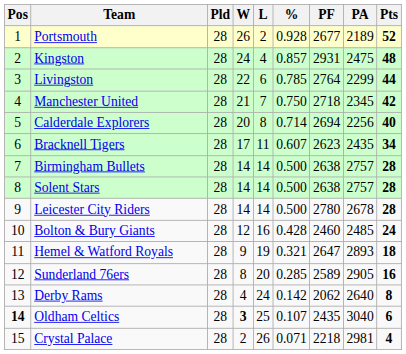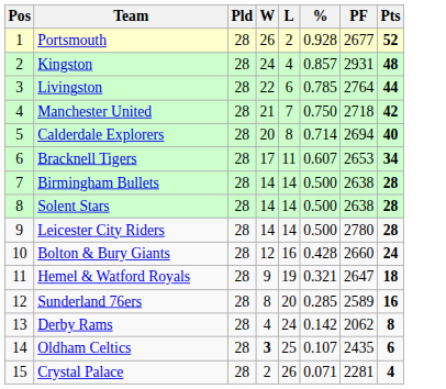 <table class="wikitable" style="text-align: center;">
 <tr>
 <th>Pos</th>
 <th scope="col" style="width: 200px;">Team</th>
 <th>Pld</th>
 <th>W</th>
 <th>L</th>
 <th>%</th>
 <th>PF</th>
-<th>PA</th>
 <th>Pts</th>
 </tr>
 <tr style="background: #ffffcc;">
 <td>1</td>
 <td style="text-align:left;"><a href='#'>Portsmouth</a></td>
 <td>28</td>
 <td>26</td>
 <td>2</td>
 <td>0.928</td>
 <td>2677</td>
-<td>2189</td>
 <td><strong>52</strong></td>
 </tr>
 <tr style="background: #ccffcc;">
 <td>2</td>
 <td style="text-align:left;"><a href='#'>Kingston</a></td>
 <td>28</td>
 <td>24</td>
 <td>4</td>
 <td>0.857</td>
 <td>2931</td>
-<td>2475</td>
 <td><strong>48</strong></td>
 </tr>
 <tr style="background: #ccffcc;">
 <td>3</td>
 <td style="text-align:left;"><a href='#'>Livingston</a></td>
 <td>28</td>
 <td>22</td>
 <td>6</td>
 <td>0.785</td>
 <td>2764</td>
-<td>2299</td>
 <td><strong>44</strong></td>
 </tr>
 <tr style="background: #ccffcc;">
 <td>4</td>
 <td style="text-align:left;"><a href='#'>Manchester United</a></td>
 <td>28</td>
 <td>21</td>
 <td>7</td>
 <td>0.750</td>
 <td>2718</td>
-<td>2345</td>
 <td><strong>42</strong></td>
 </tr>
 <tr style="background: #ccffcc;">
 <td>5</td>
 <td style="text-align:left;"><a href='#'>Calderdale Explorers</a></td>
 <td>28</td>
 <td>20</td>
 <td>8</td>
 <td>0.714</td>
 <td>2694</td>
-<td>2256</td>
 <td><strong>40</strong></td>
 </tr>
 <tr style="background: #ccffcc;">
 <td>6</td>
 <td style="text-align:left;"><a href='#'>Bracknell Tigers</a></td>
 <td>28</td>
 <td>17</td>
 <td>11</td>
 <td>0.607</td>
-<td>2623</td>
-<td>2435</td>
+<td>2653</td>
 <td><strong>34</strong></td>
 </tr>
 <tr style="background: #ccffcc;">
 <td>7</td>
 <td style="text-align:left;"><a href='#'>Birmingham Bullets</a></td>
 <td>28</td>
 <td>14</td>
 <td>14</td>
 <td>0.500</td>
 <td>2638</td>
-<td>2757</td>
 <td><strong>28</strong></td>
 </tr>
 <tr style="background: #ccffcc;">
 <td>8</td>
 <td style="text-align:left;"><a href='#'>Solent Stars</a></td>
 <td>28</td>
 <td>14</td>
 <td>14</td>
 <td>0.500</td>
 <td>2638</td>
-<td>2757</td>
 <td><strong>28</strong></td>
 </tr>
 <tr style="background: ;">
 <td>9</td>
 <td style="text-align:left;"><a href='#'>Leicester City Riders</a></td>
 <td>28</td>
 <td>14</td>
 <td>14</td>
 <td>0.500</td>
 <td>2780</td>
-<td>2678</td>
 <td><strong>28</strong></td>
 </tr>
 <tr style="background: ;">
 <td>10</td>
 <td style="text-align:left;"><a href='#'>Bolton & Bury Giants</a></td>
 <td>28</td>
 <td>12</td>
 <td>16</td>
 <td>0.428</td>
-<td>2460</td>
-<td>2485</td>
+<td>2660</td>
 <td><strong>24</strong></td>
 </tr>
 <tr style="background: ;">
 <td>11</td>
 <td style="text-align:left;"><a href='#'>Hemel & Watford Royals</a></td>
 <td>28</td>
 <td>9</td>
 <td>19</td>
 <td>0.321</td>
 <td>2647</td>
-<td>2893</td>
 <td><strong>18</strong></td>
 </tr>
 <tr style="background: ;">
 <td>12</td>
 <td style="text-align:left;"><a href='#'>Sunderland 76ers</a></td>
 <td>28</td>
 <td>8</td>
 <td>20</td>
 <td>0.285</td>
 <td>2589</td>
-<td>2905</td>
 <td><strong>16</strong></td>
 </tr>
 <tr style="background: ;">
 <td>13</td>
 <td style="text-align:left;"><a href='#'>Derby Rams</a></td>
 <td>28</td>
 <td>4</td>
 <td>24</td>
 <td>0.142</td>
 <td>2062</td>
-<td>2640</td>
 <td><strong>8</strong></td>
 </tr>
 <tr style="background: ;">
-<td><strong>14</strong></td>
+<td>14</td>
 <td style="text-align:left;"><a href='#'>Oldham Celtics</a></td>
 <td>28</td>
 <td><strong>3</strong></td>
 <td>25</td>
 <td>0.107</td>
 <td>2435</td>
-<td>3040</td>
 <td><strong>6</strong></td>
 </tr>
 <tr style="background: ;">
 <td>15</td>
 <td style="text-align:left;"><a href='#'>Crystal Palace</a></td>
 <td>28</td>
 <td>2</td>
 <td>26</td>
 <td>0.071</td>
-<td>2218</td>
-<td>2981</td>
+<td>2281</td>
 <td><strong>4</strong></td>
 </tr>
 </table>
